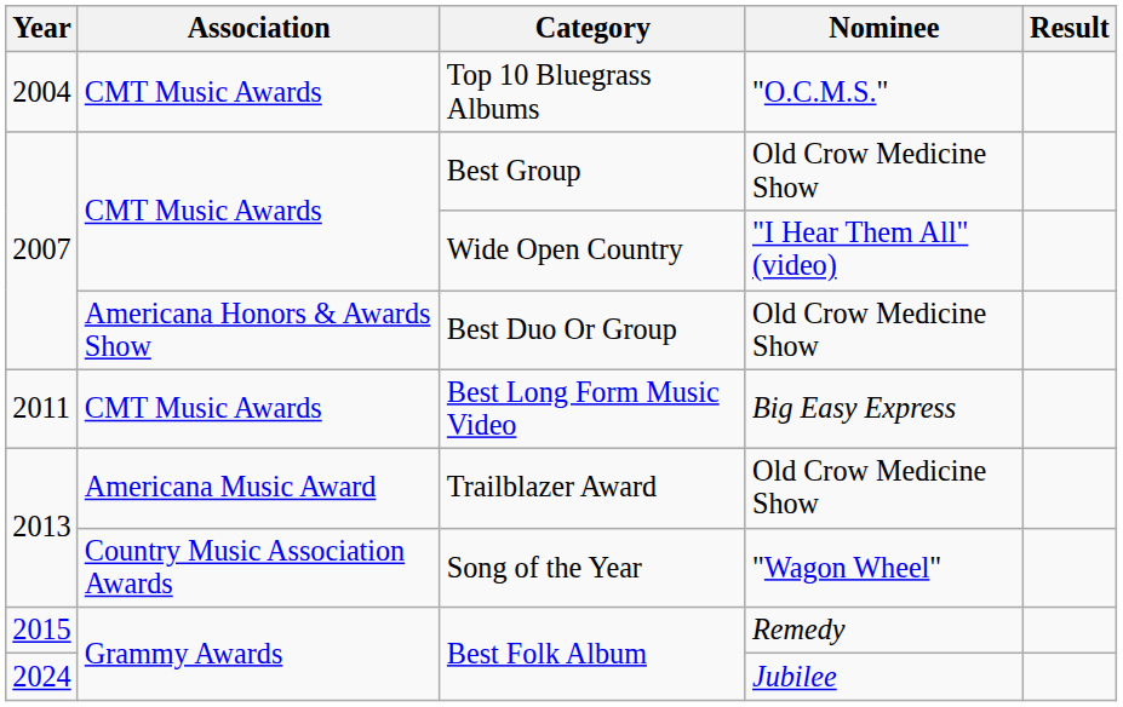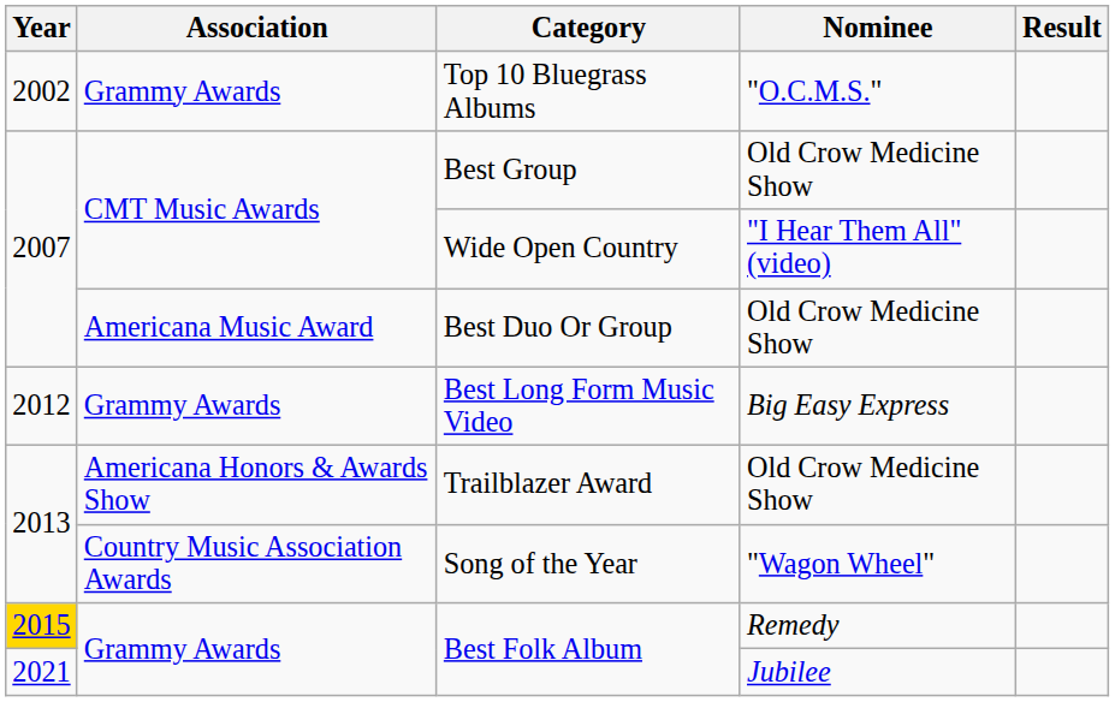 <table class="wikitable">
 <tr>
 <th>Year</th>
 <th>Association</th>
 <th>Category</th>
 <th>Nominee</th>
 <th>Result</th>
 </tr>
 <tr>
-<td>2004</td>
-<td><a href='#'>CMT Music Awards</a></td>
+<td>2002</td>
+<td><a href='#'>Grammy Awards</a></td>
 <td>Top 10 Bluegrass Albums</td>
 <td>"<a href='#'>O.C.M.S.</a>"</td>
 <td></td>
 </tr>
 <tr>
 <td rowspan="3">2007</td>
 <td rowspan="2"><a href='#'>CMT Music Awards</a></td>
 <td>Best Group</td>
 <td>Old Crow Medicine Show</td>
 <td></td>
 </tr>
 <tr>
 <td>Wide Open Country</td>
 <td><a href='#'>"I Hear Them All" (video)</a></td>
 <td></td>
 </tr>
 <tr>
-<td><a href='#'>Americana Honors & Awards Show</a></td>
+<td><a href='#'>Americana Music Award</a></td>
 <td>Best Duo Or Group</td>
 <td>Old Crow Medicine Show</td>
 <td></td>
 </tr>
 <tr>
-<td>2011</td>
-<td><a href='#'>CMT Music Awards</a></td>
+<td>2012</td>
+<td><a href='#'>Grammy Awards</a></td>
 <td><a href='#'>Best Long Form Music Video</a></td>
 <td><em>Big Easy Express</em></td>
 <td></td>
 </tr>
 <tr>
 <td rowspan="2">2013</td>
-<td><a href='#'>Americana Music Award</a></td>
+<td><a href='#'>Americana Honors & Awards Show</a></td>
 <td>Trailblazer Award</td>
 <td>Old Crow Medicine Show</td>
 <td></td>
 </tr>
 <tr>
 <td><a href='#'>Country Music Association Awards</a></td>
 <td>Song of the Year</td>
 <td>"<a href='#'>Wagon Wheel</a>"</td>
 <td></td>
 </tr>
 <tr>
-<td><a href='#'>2015</a></td>
+<td style="background: gold;"><a href='#'>2015</a></td>
 <td rowspan=2><a href='#'>Grammy Awards</a></td>
 <td rowspan=2><a href='#'>Best Folk Album</a></td>
 <td><em>Remedy</em></td>
 <td></td>
 </tr>
 <tr>
-<td><a href='#'>2024</a></td>
+<td><a href='#'>2021</a></td>
 <td><em><a href='#'>Jubilee</a></em></td>
 <td></td>
 </tr>
 </table>
